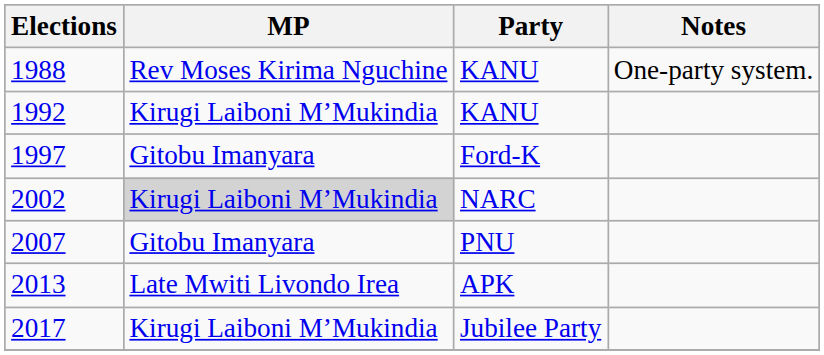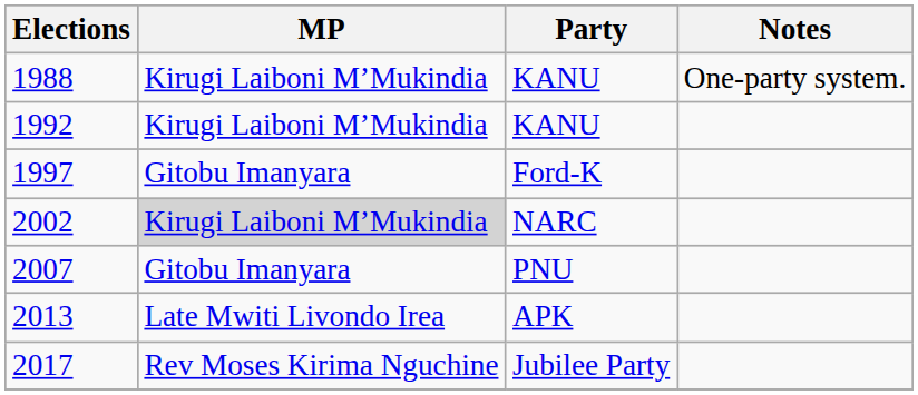 <table class="wikitable">
 <tr>
 <th>Elections</th>
 <th>MP</th>
 <th>Party</th>
 <th>Notes</th>
 </tr>
 <tr>
 <td><a href='#'>1988</a></td>
-<td><a href='#'>Rev Moses Kirima Nguchine</a></td>
+<td><a href='#'>Kirugi Laiboni M’Mukindia</a></td>
 <td><a href='#'>KANU</a></td>
 <td>One-party system.</td>
 </tr>
 <tr>
 <td><a href='#'>1992</a></td>
 <td><a href='#'>Kirugi Laiboni M’Mukindia</a></td>
 <td><a href='#'>KANU</a></td>
 <td></td>
 </tr>
 <tr>
 <td><a href='#'>1997</a></td>
 <td><a href='#'>Gitobu Imanyara</a></td>
 <td><a href='#'>Ford-K</a></td>
 <td></td>
 </tr>
 <tr>
 <td><a href='#'>2002</a></td>
 <td style="background: lightgrey;"><a href='#'>Kirugi Laiboni M’Mukindia</a></td>
 <td><a href='#'>NARC</a></td>
 <td></td>
 </tr>
 <tr>
 <td><a href='#'>2007</a></td>
 <td><a href='#'>Gitobu Imanyara</a></td>
 <td><a href='#'>PNU</a></td>
 <td></td>
 </tr>
 <tr>
 <td><a href='#'>2013</a></td>
 <td><a href='#'>Late Mwiti Livondo Irea</a></td>
 <td><a href='#'>APK</a></td>
 <td></td>
 </tr>
 <tr>
 <td><a href='#'>2017</a></td>
-<td><a href='#'>Kirugi Laiboni M’Mukindia</a></td>
+<td><a href='#'>Rev Moses Kirima Nguchine</a></td>
 <td><a href='#'>Jubilee Party</a></td>
 <td></td>
 </tr>
 <tr>
 </tr>
 </table>
